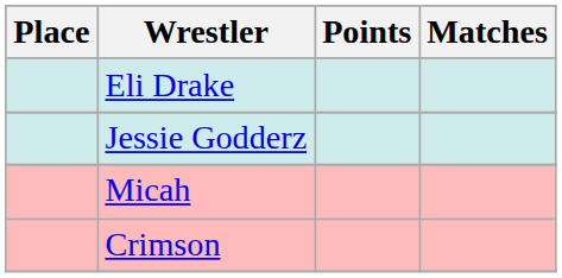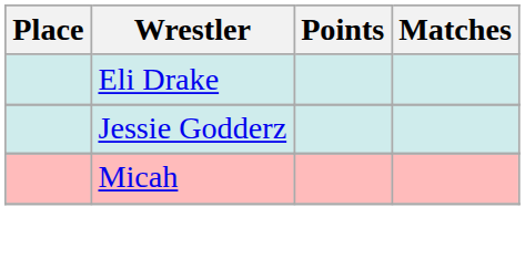 <table class="wikitable sortable">
 <tr>
 <th>Place</th>
 <th>Wrestler</th>
 <th>Points</th>
 <th>Matches</th>
 </tr>
 <tr bgcolor="#cfecec">
 <td></td>
 <td><a href='#'>Eli Drake</a></td>
 <td></td>
 <td></td>
 </tr>
 <tr>
 </tr>
 <tr bgcolor="#cfecec">
 <td></td>
 <td><a href='#'>Jessie Godderz</a></td>
 <td></td>
 <td></td>
 </tr>
 <tr>
 </tr>
 <tr bgcolor="#ffbbbb">
 <td></td>
 <td><a href='#'>Micah</a></td>
 <td></td>
 <td></td>
 </tr>
-<tr bgcolor="#ffbbbb">
-<td></td>
-<td><a href='#'>Crimson</a></td>
-<td></td>
-<td></td>
-</tr>
 <tr>
 </tr>
 </table>
